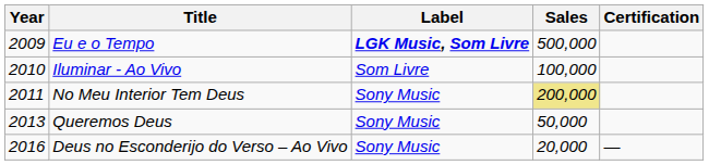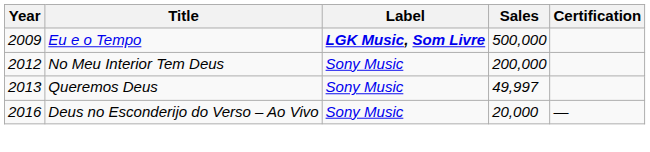 <table class="wikitable sortable">
 <tr>
 <th>Year</th>
 <th>Title</th>
 <th>Label</th>
 <th>Sales</th>
 <th>Certification</th>
 </tr>
 <tr>
 <td><em>2009</em></td>
 <td><em><a href='#'>Eu e o Tempo</a></em></td>
 <td><strong><em><a href='#'>LGK Music</a>, <a href='#'>Som Livre</a></em></strong></td>
 <td><em>500,000</em></td>
 <td><em></em></td>
 </tr>
 <tr>
-<td><em>2010</em></td>
-<td><em><a href='#'>Iluminar - Ao Vivo</a></em></td>
-<td><em><a href='#'>Som Livre</a></em></td>
-<td><em>100,000</em></td>
-<td><em></em></td>
-</tr>
-<tr>
-<td><em>2011</em></td>
+<td><em>2012</em></td>
 <td><em>No Meu Interior Tem Deus</em></td>
 <td><em><a href='#'>Sony Music</a></em></td>
-<td style="background: khaki;"><em>200,000</em></td>
+<td><em>200,000</em></td>
 <td><em></em></td>
 </tr>
 <tr>
 <td><em>2013</em></td>
 <td><em>Queremos Deus</em></td>
 <td><em><a href='#'>Sony Music</a></em></td>
-<td><em>50,000</em></td>
+<td><em>49,997</em></td>
 <td><em></em></td>
 </tr>
 <tr>
 <td><em>2016</em></td>
 <td><em>Deus no Esconderijo do Verso – Ao Vivo</em></td>
 <td><em><a href='#'>Sony Music</a></em></td>
 <td><em>20,000</em></td>
 <td>—</td>
 </tr>
 </table>
